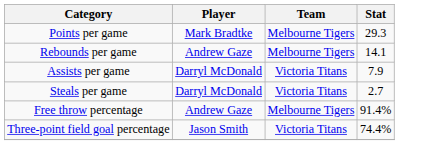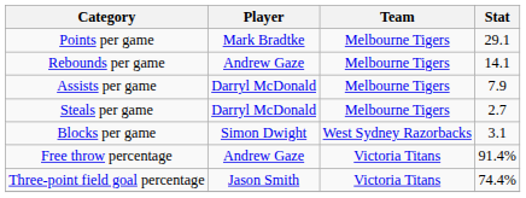 <table class="wikitable" style="text-align:center">
 <tr>
 <th>Category</th>
 <th>Player</th>
 <th>Team</th>
 <th>Stat</th>
 </tr>
 <tr>
 <td><a href='#'>Points</a> per game</td>
 <td><a href='#'>Mark Bradtke</a></td>
 <td><a href='#'>Melbourne Tigers</a></td>
-<td>29.3</td>
+<td>29.1</td>
 </tr>
 <tr>
 <td><a href='#'>Rebounds</a> per game</td>
 <td><a href='#'>Andrew Gaze</a></td>
 <td><a href='#'>Melbourne Tigers</a></td>
 <td>14.1</td>
 </tr>
 <tr>
 <td><a href='#'>Assists</a> per game</td>
 <td><a href='#'>Darryl McDonald</a></td>
-<td><a href='#'>Victoria Titans</a></td>
+<td><a href='#'>Melbourne Tigers</a></td>
 <td>7.9</td>
 </tr>
 <tr>
 <td><a href='#'>Steals</a> per game</td>
 <td><a href='#'>Darryl McDonald</a></td>
-<td><a href='#'>Victoria Titans</a></td>
+<td><a href='#'>Melbourne Tigers</a></td>
 <td>2.7</td>
+</tr>
+<tr>
+<td><a href='#'>Blocks</a> per game</td>
+<td><a href='#'>Simon Dwight</a></td>
+<td><a href='#'>West Sydney Razorbacks</a></td>
+<td>3.1</td>
 </tr>
 <tr>
 <td><a href='#'>Free throw</a> percentage</td>
 <td><a href='#'>Andrew Gaze</a></td>
-<td><a href='#'>Melbourne Tigers</a></td>
+<td><a href='#'>Victoria Titans</a></td>
 <td>91.4%</td>
 </tr>
 <tr>
 <td><a href='#'>Three-point field goal</a> percentage</td>
 <td><a href='#'>Jason Smith</a></td>
 <td><a href='#'>Victoria Titans</a></td>
 <td>74.4%</td>
 </tr>
 <tr>
 </tr>
 </table>
